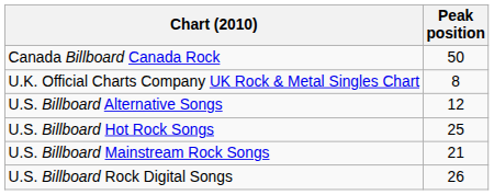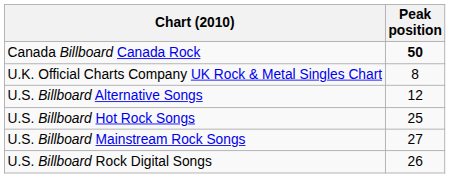 <table class="wikitable sortable">
 <tr>
 <th>Chart (2010)</th>
 <th>Peak<br>position</th>
 </tr>
 <tr>
 <td>Canada <em>Billboard</em> <a href='#'>Canada Rock</a></td>
-<td style="text-align:center;">50</td>
+<td style="text-align:center;"><strong>50</strong></td>
 </tr>
 <tr>
 <td>U.K. Official Charts Company <a href='#'>UK Rock & Metal Singles Chart</a></td>
 <td style="text-align:center;">8</td>
 </tr>
 <tr>
 <td>U.S. <em>Billboard</em> <a href='#'>Alternative Songs</a></td>
 <td style="text-align:center;">12</td>
 </tr>
 <tr>
 <td>U.S. <em>Billboard</em> <a href='#'>Hot Rock Songs</a></td>
 <td style="text-align:center;">25</td>
 </tr>
 <tr>
 <td>U.S. <em>Billboard</em> <a href='#'>Mainstream Rock Songs</a></td>
-<td style="text-align:center;">21</td>
+<td style="text-align:center;">27</td>
 </tr>
 <tr>
 <td>U.S. <em>Billboard</em> Rock Digital Songs</td>
 <td style="text-align:center;">26</td>
 </tr>
 </table>
